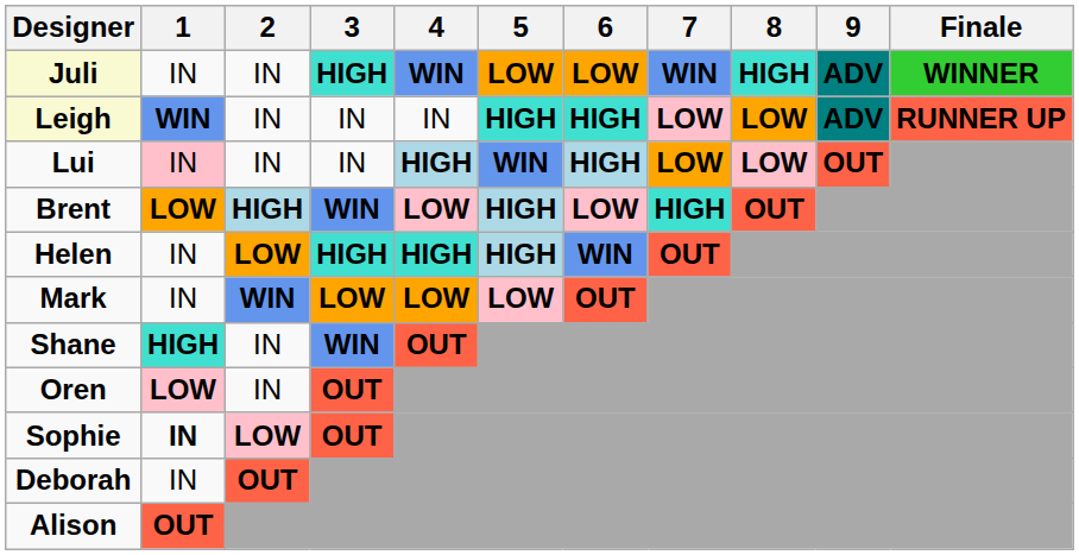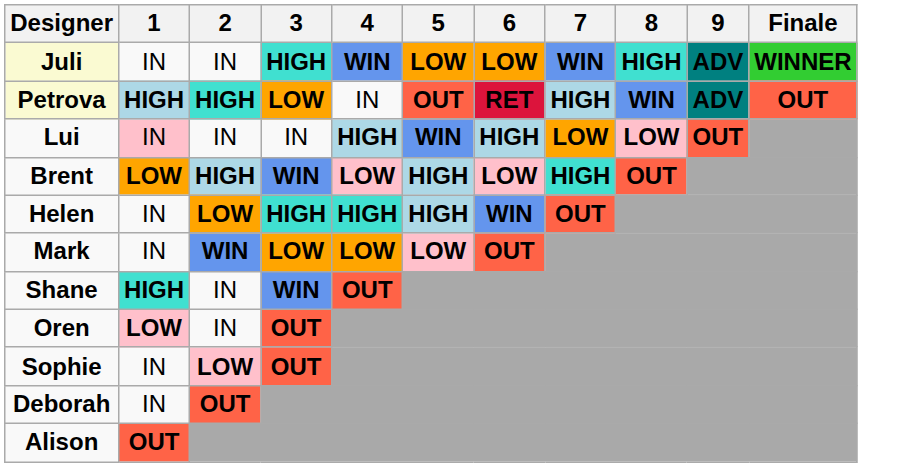 <table class="wikitable" style="text-align:center">
 <tr>
 <th>Designer</th>
 <th>1</th>
 <th>2</th>
 <th>3</th>
 <th>4</th>
 <th>5</th>
 <th>6</th>
 <th>7</th>
 <th>8</th>
 <th>9</th>
 <th>Finale</th>
 </tr>
 <tr>
 <td style="background:#FAFAD2;"><strong>Juli</strong></td>
 <td>IN</td>
 <td>IN</td>
 <td style="background:turquoise;"><strong>HIGH</strong></td>
 <td style="background:cornflowerblue;"><strong>WIN</strong></td>
 <td style="background:orange;"><strong>LOW</strong></td>
 <td style="background:orange;"><strong> LOW</strong></td>
 <td style="background:cornflowerblue;"><strong>WIN</strong></td>
 <td style="background:turquoise;"><strong>HIGH </strong></td>
 <td style="background:teal;"><strong>ADV</strong></td>
 <td style="background:limegreen;"><strong>WINNER</strong></td>
 </tr>
 <tr>
-<td style="background:#FAFAD2;"><strong>Leigh</strong></td>
-<td style="background:cornflowerblue;"><strong>WIN </strong></td>
+<td style="background:#FAFAD2;"><strong>Petrova</strong></td>
+<td style="background:lightblue;"><strong>HIGH</strong></td>
+<td style="background:turquoise;"><strong> HIGH</strong></td>
+<td style="background:orange;"><strong>LOW</strong></td>
 <td>IN</td>
-<td>IN</td>
-<td>IN</td>
-<td style="background:turquoise;"><strong>HIGH</strong></td>
-<td style="background:turquoise;"><strong>HIGH</strong></td>
-<td style="background:pink;"><strong> LOW</strong></td>
-<td style="background:orange;"><strong>LOW</strong></td>
+<td style="background:tomato;"><strong>OUT</strong></td>
+<td style="background:crimson;"><strong>RET</strong></td>
+<td style="background:lightblue;"><strong>HIGH</strong></td>
+<td style="background:cornflowerblue;"><strong>WIN</strong></td>
 <td style="background:teal;"><strong>ADV</strong></td>
-<td style="background:tomato;"><strong>RUNNER UP</strong></td>
+<td style="background:tomato;"><strong>OUT</strong></td>
 </tr>
 <tr>
 <td><strong>Lui</strong></td>
 <td style="background: pink;">IN</td>
 <td>IN</td>
 <td>IN</td>
 <td style="background:lightblue;"><strong>HIGH</strong></td>
 <td style="background:cornflowerblue;"><strong>WIN </strong></td>
 <td style="background:lightblue;"><strong>HIGH</strong></td>
 <td style="background:orange;"><strong>LOW</strong></td>
 <td style="background:pink;"><strong>LOW</strong></td>
 <td style="background:tomato"><strong>OUT</strong></td>
 <td COLSPAN=1 style="background:darkgrey;"></td>
 </tr>
 <tr>
 <td><strong>Brent</strong></td>
 <td style="background:orange;"><strong>LOW</strong></td>
 <td style="background:lightblue;"><strong>HIGH</strong></td>
 <td style="background:cornflowerblue;"><strong> WIN</strong></td>
 <td style="background:pink;"><strong>LOW</strong></td>
 <td style="background:lightblue;"><strong>HIGH</strong></td>
 <td style="background:pink;"><strong>LOW</strong></td>
 <td style="background:turquoise;"><strong>HIGH</strong></td>
 <td style="background:tomato"><strong>OUT</strong></td>
 <td COLSPAN=2 style="background:darkgrey;"></td>
 </tr>
 <tr>
 <td><strong> Helen</strong></td>
 <td>IN</td>
 <td style="background:orange;"><strong>LOW</strong></td>
 <td style="background:turquoise;"><strong>HIGH</strong></td>
 <td style="background:turquoise;"><strong>HIGH</strong></td>
 <td style="background:lightblue;"><strong>HIGH</strong></td>
 <td style="background:cornflowerblue;"><strong>WIN </strong></td>
 <td style="background:tomato"><strong>OUT</strong></td>
 <td COLSPAN=3 style="background:darkgrey;"></td>
 </tr>
 <tr>
 <td><strong>Mark</strong></td>
 <td>IN</td>
 <td style="background:cornflowerblue;"><strong>WIN</strong></td>
 <td style="background:orange;"><strong>LOW</strong></td>
 <td style="background:orange;"><strong>LOW</strong></td>
 <td style="background:pink;"><strong>LOW</strong></td>
 <td style="background:tomato"><strong>OUT</strong></td>
 <td COLSPAN=4 style="background:darkgrey;"></td>
 </tr>
 <tr>
 <td><strong>Shane</strong></td>
 <td style="background:turquoise;"><strong>HIGH</strong></td>
 <td>IN</td>
 <td style="background:cornflowerblue;"><strong>WIN</strong></td>
 <td style="background:tomato"><strong>OUT</strong></td>
 <td COLSPAN=6 style="background:darkgrey;"></td>
 </tr>
 <tr>
 <td><strong> Oren</strong></td>
 <td style="background:pink;"><strong>LOW</strong></td>
 <td>IN</td>
 <td style="background:tomato"><strong>OUT</strong></td>
 <td COLSPAN=7 style="background:darkgrey;"></td>
 </tr>
 <tr>
 <td><strong>Sophie</strong></td>
-<td><strong>IN</strong></td>
+<td>IN</td>
 <td style="background:pink;"><strong>LOW</strong></td>
 <td style="background:tomato"><strong>OUT</strong></td>
 <td colspan="7" style="background:darkgrey;"></td>
 </tr>
 <tr>
 <td><strong>Deborah</strong></td>
 <td>IN</td>
 <td style="background:tomato"><strong>OUT</strong></td>
 <td colspan="8" style="background:darkgrey;"></td>
 </tr>
 <tr>
 <td><strong>Alison</strong></td>
 <td style="background:tomato"><strong>OUT</strong></td>
 <td colspan="9" style="background:darkgrey;"></td>
 </tr>
 </table>
